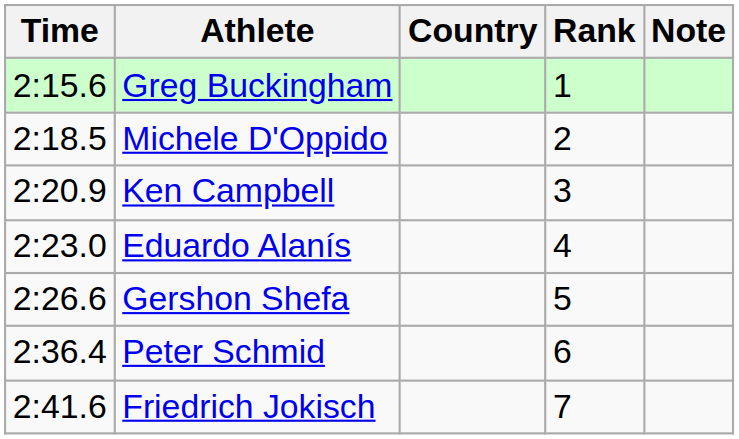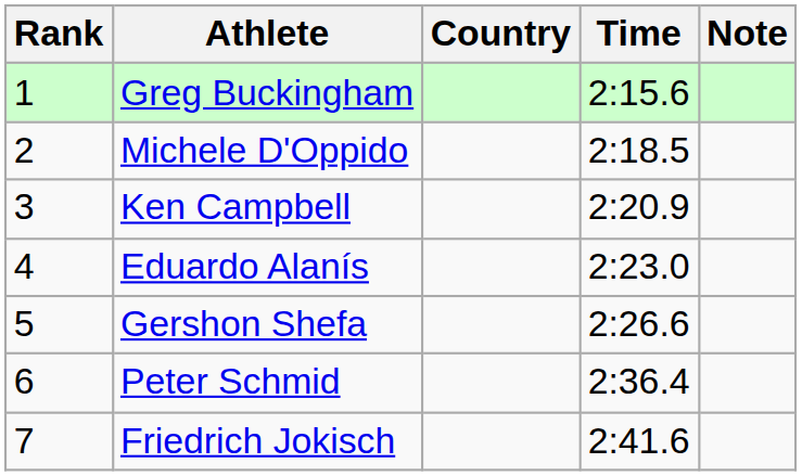 <table class="wikitable sortable">
 <tr>
-<th>Time</th>
+<th>Rank</th>
 <th>Athlete</th>
 <th>Country</th>
-<th>Rank</th>
+<th>Time</th>
 <th>Note</th>
 </tr>
 <tr bgcolor=#CCFFCC>
-<td>2:15.6</td>
+<td>1</td>
 <td><a href='#'>Greg Buckingham</a></td>
 <td></td>
-<td>1</td>
+<td>2:15.6</td>
 <td></td>
 </tr>
 <tr>
-<td>2:18.5</td>
+<td>2</td>
 <td><a href='#'>Michele D'Oppido</a></td>
 <td></td>
-<td>2</td>
+<td>2:18.5</td>
 <td></td>
 </tr>
 <tr>
-<td>2:20.9</td>
+<td>3</td>
 <td><a href='#'>Ken Campbell</a></td>
 <td></td>
-<td>3</td>
+<td>2:20.9</td>
 <td></td>
 </tr>
 <tr>
-<td>2:23.0</td>
+<td>4</td>
 <td><a href='#'>Eduardo Alanís</a></td>
 <td></td>
-<td>4</td>
+<td>2:23.0</td>
 <td></td>
 </tr>
 <tr>
-<td>2:26.6</td>
+<td>5</td>
 <td><a href='#'>Gershon Shefa</a></td>
 <td></td>
-<td>5</td>
+<td>2:26.6</td>
 <td></td>
 </tr>
 <tr>
-<td>2:36.4</td>
+<td>6</td>
 <td><a href='#'>Peter Schmid</a></td>
 <td></td>
-<td>6</td>
+<td>2:36.4</td>
 <td></td>
 </tr>
 <tr>
-<td>2:41.6</td>
+<td>7</td>
 <td><a href='#'>Friedrich Jokisch</a></td>
 <td></td>
-<td>7</td>
+<td>2:41.6</td>
 <td></td>
 </tr>
 </table>
